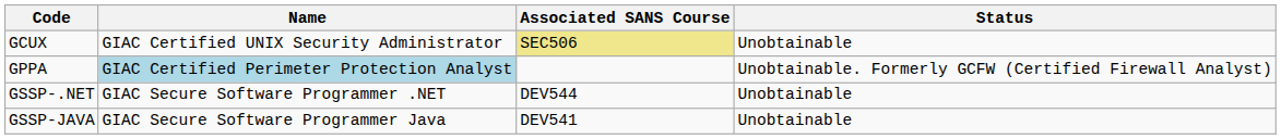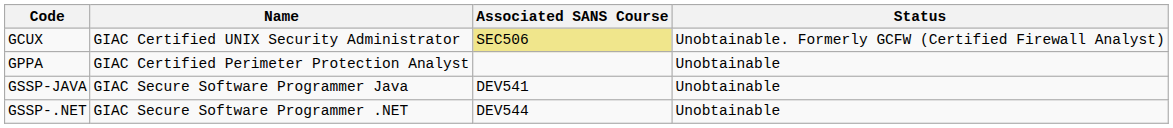 <table class="wikitable sortable">
 <tr>
 <th>Code</th>
 <th>Name</th>
 <th>Associated SANS Course</th>
 <th>Status</th>
 </tr>
 <tr>
 <td>GCUX</td>
 <td>GIAC Certified UNIX Security Administrator</td>
 <td style="background: khaki;">SEC506</td>
-<td>Unobtainable</td>
+<td>Unobtainable. Formerly GCFW (Certified Firewall Analyst)</td>
 </tr>
 <tr>
 <td>GPPA</td>
-<td style="background: lightblue;">GIAC Certified Perimeter Protection Analyst</td>
+<td>GIAC Certified Perimeter Protection Analyst</td>
 <td></td>
-<td>Unobtainable. Formerly GCFW (Certified Firewall Analyst)</td>
-</tr>
-<tr>
-<td>GSSP-.NET</td>
-<td>GIAC Secure Software Programmer .NET</td>
-<td>DEV544</td>
 <td>Unobtainable</td>
 </tr>
 <tr>
 <td>GSSP-JAVA</td>
 <td>GIAC Secure Software Programmer Java</td>
 <td>DEV541</td>
 <td>Unobtainable</td>
 </tr>
+<tr>
+<td>GSSP-.NET</td>
+<td>GIAC Secure Software Programmer .NET</td>
+<td>DEV544</td>
+<td>Unobtainable</td>
+</tr>
 </table>
